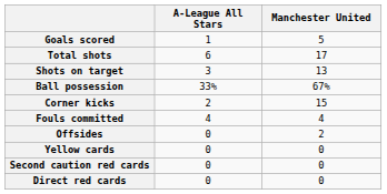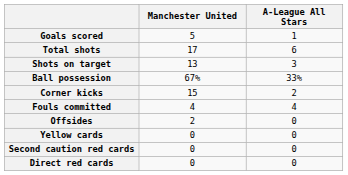 <table class="wikitable" style="text-align:center" width=40%>
 <tr>
 <th width=100></th>
+<th width=70>Manchester United</th>
 <th width=70>A-League All Stars</th>
-<th width=70>Manchester United</th>
 </tr>
 <tr>
 <th>Goals scored</th>
+<td>5</td>
 <td>1</td>
-<td>5</td>
 </tr>
 <tr>
 <th>Total shots</th>
+<td>17</td>
 <td>6</td>
-<td>17</td>
 </tr>
 <tr>
 <th>Shots on target</th>
+<td>13</td>
 <td>3</td>
-<td>13</td>
 </tr>
 <tr>
 <th>Ball possession</th>
+<td>67%</td>
 <td>33%</td>
-<td>67%</td>
 </tr>
 <tr>
 <th>Corner kicks</th>
+<td>15</td>
 <td>2</td>
-<td>15</td>
 </tr>
 <tr>
 <th>Fouls committed</th>
 <td>4</td>
 <td>4</td>
 </tr>
 <tr>
 <th>Offsides</th>
+<td>2</td>
 <td>0</td>
-<td>2</td>
 </tr>
 <tr>
 <th>Yellow cards</th>
 <td>0</td>
 <td>0</td>
 </tr>
 <tr>
 <th>Second caution red cards</th>
 <td>0</td>
 <td>0</td>
 </tr>
 <tr>
 <th>Direct red cards</th>
 <td>0</td>
 <td>0</td>
 </tr>
 </table>
